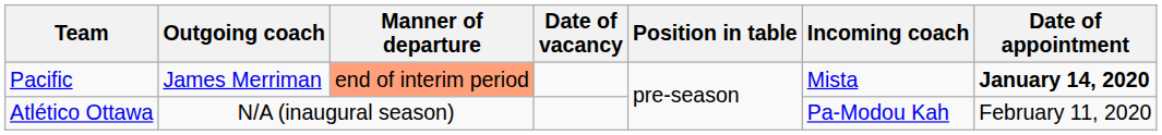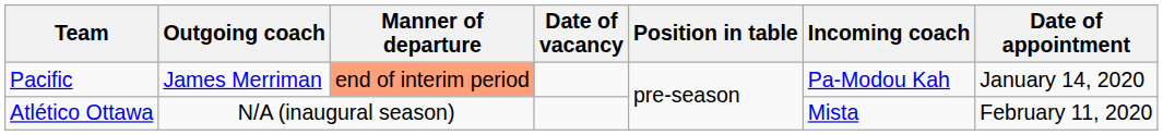 <table class="wikitable sortable">
 <tr>
 <th>Team</th>
 <th>Outgoing coach</th>
 <th>Manner of <br> departure</th>
 <th>Date of <br> vacancy</th>
 <th>Position in table</th>
 <th>Incoming coach</th>
 <th>Date of <br> appointment</th>
 </tr>
 <tr>
 <td><a href='#'>Pacific</a></td>
 <td> <a href='#'>James Merriman</a></td>
 <td style="background: lightsalmon;">end of interim period</td>
 <td></td>
 <td rowspan=2>pre-season</td>
-<td> <a href='#'>Mista</a></td>
-<td><strong>January 14, 2020</strong></td>
+<td> <a href='#'>Pa-Modou Kah</a></td>
+<td>January 14, 2020</td>
 </tr>
 <tr>
 <td><a href='#'>Atlético Ottawa</a></td>
 <td colspan=2 align=center>N/A (inaugural season)</td>
 <td></td>
-<td> <a href='#'>Pa-Modou Kah</a></td>
+<td> <a href='#'>Mista</a></td>
 <td>February 11, 2020</td>
 </tr>
 </table>
